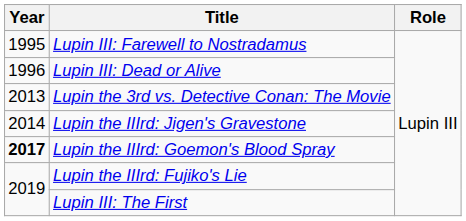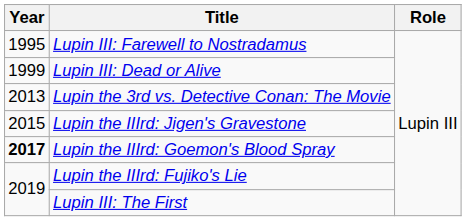 <table class="wikitable">
 <tr>
 <th>Year</th>
 <th>Title</th>
 <th>Role</th>
 </tr>
 <tr>
 <td>1995</td>
 <td><em><a href='#'>Lupin III: Farewell to Nostradamus</a></em></td>
 <td rowspan="7">Lupin III</td>
 </tr>
 <tr>
-<td>1996</td>
+<td>1999</td>
 <td><em><a href='#'>Lupin III: Dead or Alive</a></em></td>
 </tr>
 <tr>
 <td>2013</td>
 <td><em><a href='#'>Lupin the 3rd vs. Detective Conan: The Movie</a></em></td>
 </tr>
 <tr>
-<td>2014</td>
+<td>2015</td>
 <td><em><a href='#'>Lupin the IIIrd: Jigen's Gravestone</a></em></td>
 </tr>
 <tr>
 <td><strong>2017</strong></td>
 <td><em><a href='#'>Lupin the IIIrd: Goemon's Blood Spray</a></em></td>
 </tr>
 <tr>
 <td rowspan="2">2019</td>
 <td><em><a href='#'>Lupin the IIIrd: Fujiko's Lie</a></em></td>
 </tr>
 <tr>
 <td><em><a href='#'>Lupin III: The First</a></em></td>
 </tr>
 </table>
